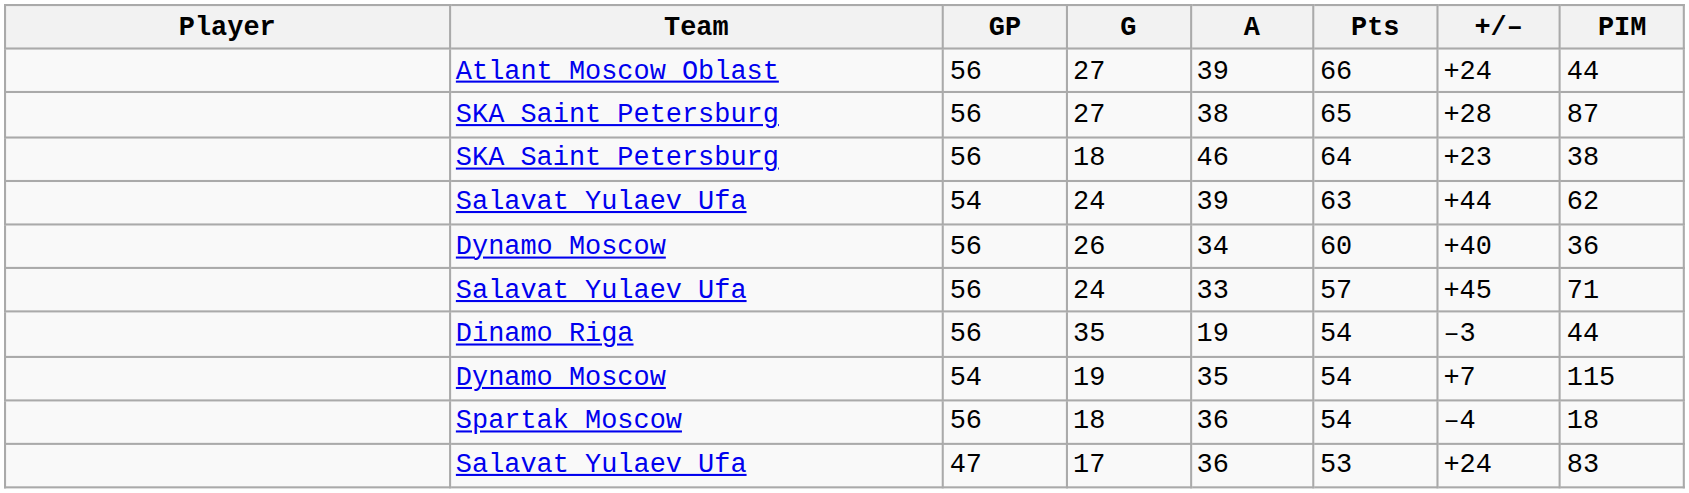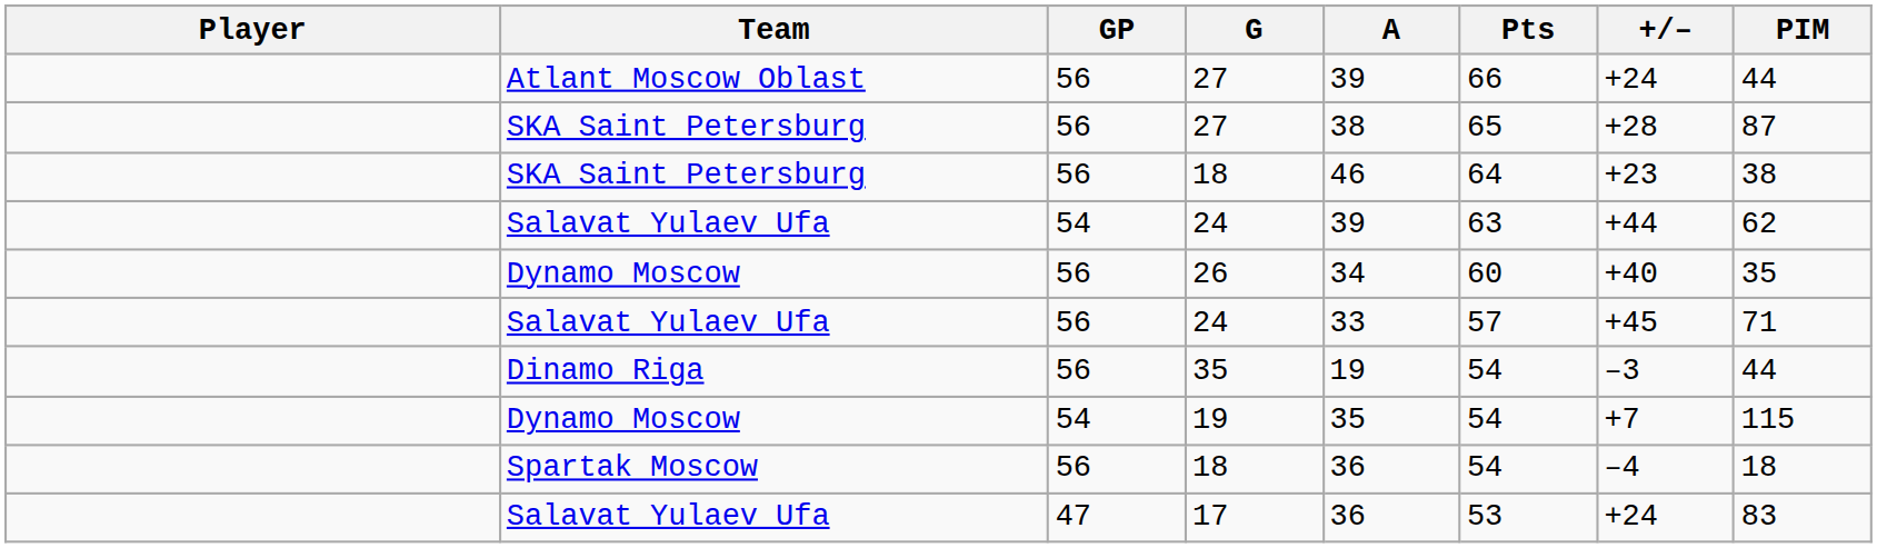 <table class="wikitable sortable">
 <tr>
 <th bgcolor="#DDDDFF" width="18%">Player</th>
 <th bgcolor="#DDDDFF" width="20%">Team</th>
 <th bgcolor="#DDDDFF" width="5%">GP</th>
 <th bgcolor="#DDDDFF" width="5%">G</th>
 <th bgcolor="#DDDDFF" width="5%">A</th>
 <th bgcolor="#DDDDFF" width="5%">Pts</th>
 <th bgcolor="#DDDDFF" width="5%">+/–</th>
 <th bgcolor="#DDDDFF" width="5%">PIM</th>
 </tr>
 <tr>
 <td> </td>
 <td><a href='#'>Atlant Moscow Oblast</a></td>
 <td>56</td>
 <td>27</td>
 <td>39</td>
 <td>66</td>
 <td>+24</td>
 <td>44</td>
 </tr>
 <tr>
 <td> </td>
 <td><a href='#'>SKA Saint Petersburg</a></td>
 <td>56</td>
 <td>27</td>
 <td>38</td>
 <td>65</td>
 <td>+28</td>
 <td>87</td>
 </tr>
 <tr>
 <td> </td>
 <td><a href='#'>SKA Saint Petersburg</a></td>
 <td>56</td>
 <td>18</td>
 <td>46</td>
 <td>64</td>
 <td>+23</td>
 <td>38</td>
 </tr>
 <tr>
 <td> </td>
 <td><a href='#'>Salavat Yulaev Ufa</a></td>
 <td>54</td>
 <td>24</td>
 <td>39</td>
 <td>63</td>
 <td>+44</td>
 <td>62</td>
 </tr>
 <tr>
 <td> </td>
 <td><a href='#'>Dynamo Moscow</a></td>
 <td>56</td>
 <td>26</td>
 <td>34</td>
 <td>60</td>
 <td>+40</td>
-<td>36</td>
+<td>35</td>
 </tr>
 <tr>
 <td> </td>
 <td><a href='#'>Salavat Yulaev Ufa</a></td>
 <td>56</td>
 <td>24</td>
 <td>33</td>
 <td>57</td>
 <td>+45</td>
 <td>71</td>
 </tr>
 <tr>
 <td> </td>
 <td><a href='#'>Dinamo Riga</a></td>
 <td>56</td>
 <td>35</td>
 <td>19</td>
 <td>54</td>
 <td>–3</td>
 <td>44</td>
 </tr>
 <tr>
 <td> </td>
 <td><a href='#'>Dynamo Moscow</a></td>
 <td>54</td>
 <td>19</td>
 <td>35</td>
 <td>54</td>
 <td>+7</td>
 <td>115</td>
 </tr>
 <tr>
 <td> </td>
 <td><a href='#'>Spartak Moscow</a></td>
 <td>56</td>
 <td>18</td>
 <td>36</td>
 <td>54</td>
 <td>–4</td>
 <td>18</td>
 </tr>
 <tr>
 <td> </td>
 <td><a href='#'>Salavat Yulaev Ufa</a></td>
 <td>47</td>
 <td>17</td>
 <td>36</td>
 <td>53</td>
 <td>+24</td>
 <td>83</td>
 </tr>
 </table>
